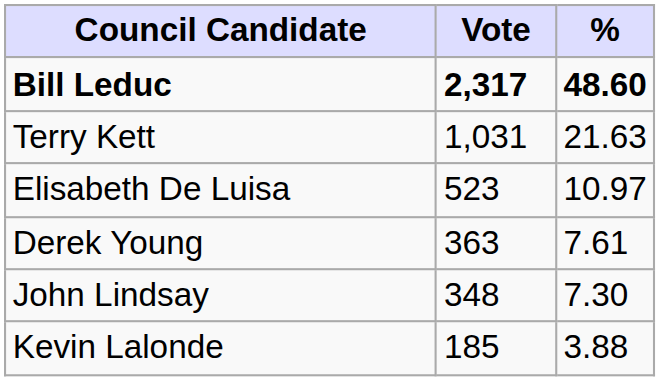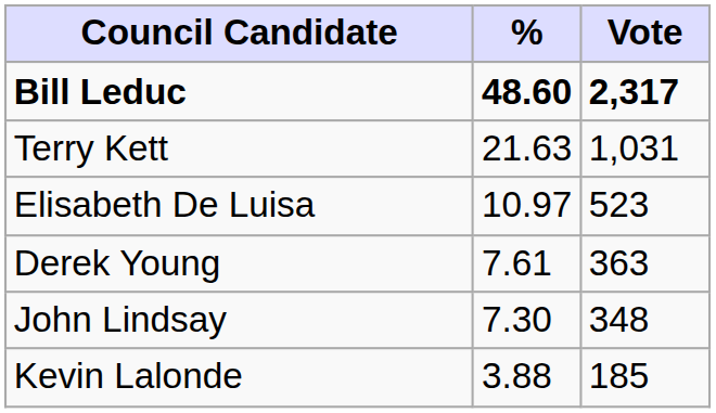 <table class="wikitable">
 <tr>
 <th style="background:#ddf; width:200px;">Council Candidate</th>
+<th style="background:#ddf; width:30px;">%</th>
 <th style="background:#ddf; width:50px;">Vote</th>
-<th style="background:#ddf; width:30px;">%</th>
 </tr>
 <tr>
 <td><strong>Bill Leduc</strong></td>
+<td><strong>48.60</strong></td>
 <td><strong>2,317</strong></td>
-<td><strong>48.60</strong></td>
 </tr>
 <tr>
 <td>Terry Kett</td>
+<td>21.63</td>
 <td>1,031</td>
-<td>21.63</td>
 </tr>
 <tr>
 <td>Elisabeth De Luisa</td>
+<td>10.97</td>
 <td>523</td>
-<td>10.97</td>
 </tr>
 <tr>
 <td>Derek Young</td>
+<td>7.61</td>
 <td>363</td>
-<td>7.61</td>
 </tr>
 <tr>
 <td>John Lindsay</td>
+<td>7.30</td>
 <td>348</td>
-<td>7.30</td>
 </tr>
 <tr>
 <td>Kevin Lalonde</td>
+<td>3.88</td>
 <td>185</td>
-<td>3.88</td>
 </tr>
 </table>
